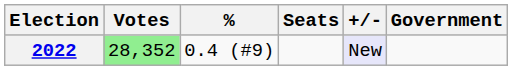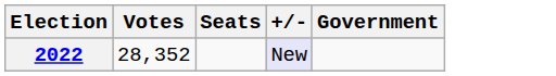 <table class="wikitable" style="text-align:right;">
 <tr>
 <th>Election</th>
 <th>Votes</th>
-<th>%</th>
 <th>Seats</th>
 <th>+/-</th>
 <th>Government</th>
 </tr>
 <tr>
 <th><a href='#'>2022</a></th>
-<td style="background: lightgreen;">28,352</td>
-<td>0.4 (#9)</td>
+<td>28,352</td>
 <td></td>
 <td style="background: lavender;">New</td>
 <td></td>
 </tr>
 </table>
